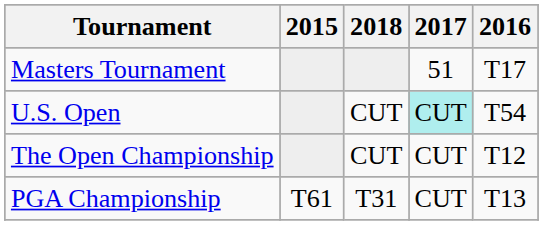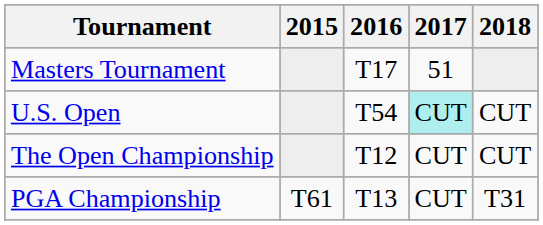 <table class="wikitable" style="font-size:95%;text-align:center;">
 <tr>
 <th>Tournament</th>
 <th>2015</th>
+<th>2016</th>
+<th>2017</th>
 <th>2018</th>
-<th>2017</th>
-<th>2016</th>
 </tr>
 <tr>
 <td align=left><a href='#'>Masters Tournament</a></td>
 <td style="background:#eeeeee;"></td>
+<td>T17</td>
+<td>51</td>
 <td style="background:#eeeeee;"></td>
-<td>51</td>
-<td>T17</td>
 </tr>
 <tr>
 <td align=left><a href='#'>U.S. Open</a></td>
 <td style="background:#eeeeee;"></td>
+<td>T54</td>
+<td style="background: paleturquoise;">CUT</td>
 <td>CUT</td>
-<td style="background: paleturquoise;">CUT</td>
-<td>T54</td>
 </tr>
 <tr>
 <td align=left><a href='#'>The Open Championship</a></td>
 <td style="background:#eeeeee;"></td>
+<td>T12</td>
 <td>CUT</td>
 <td>CUT</td>
-<td>T12</td>
 </tr>
 <tr>
 <td align=left><a href='#'>PGA Championship</a></td>
 <td>T61</td>
+<td>T13</td>
+<td>CUT</td>
 <td>T31</td>
-<td>CUT</td>
-<td>T13</td>
 </tr>
 </table>
